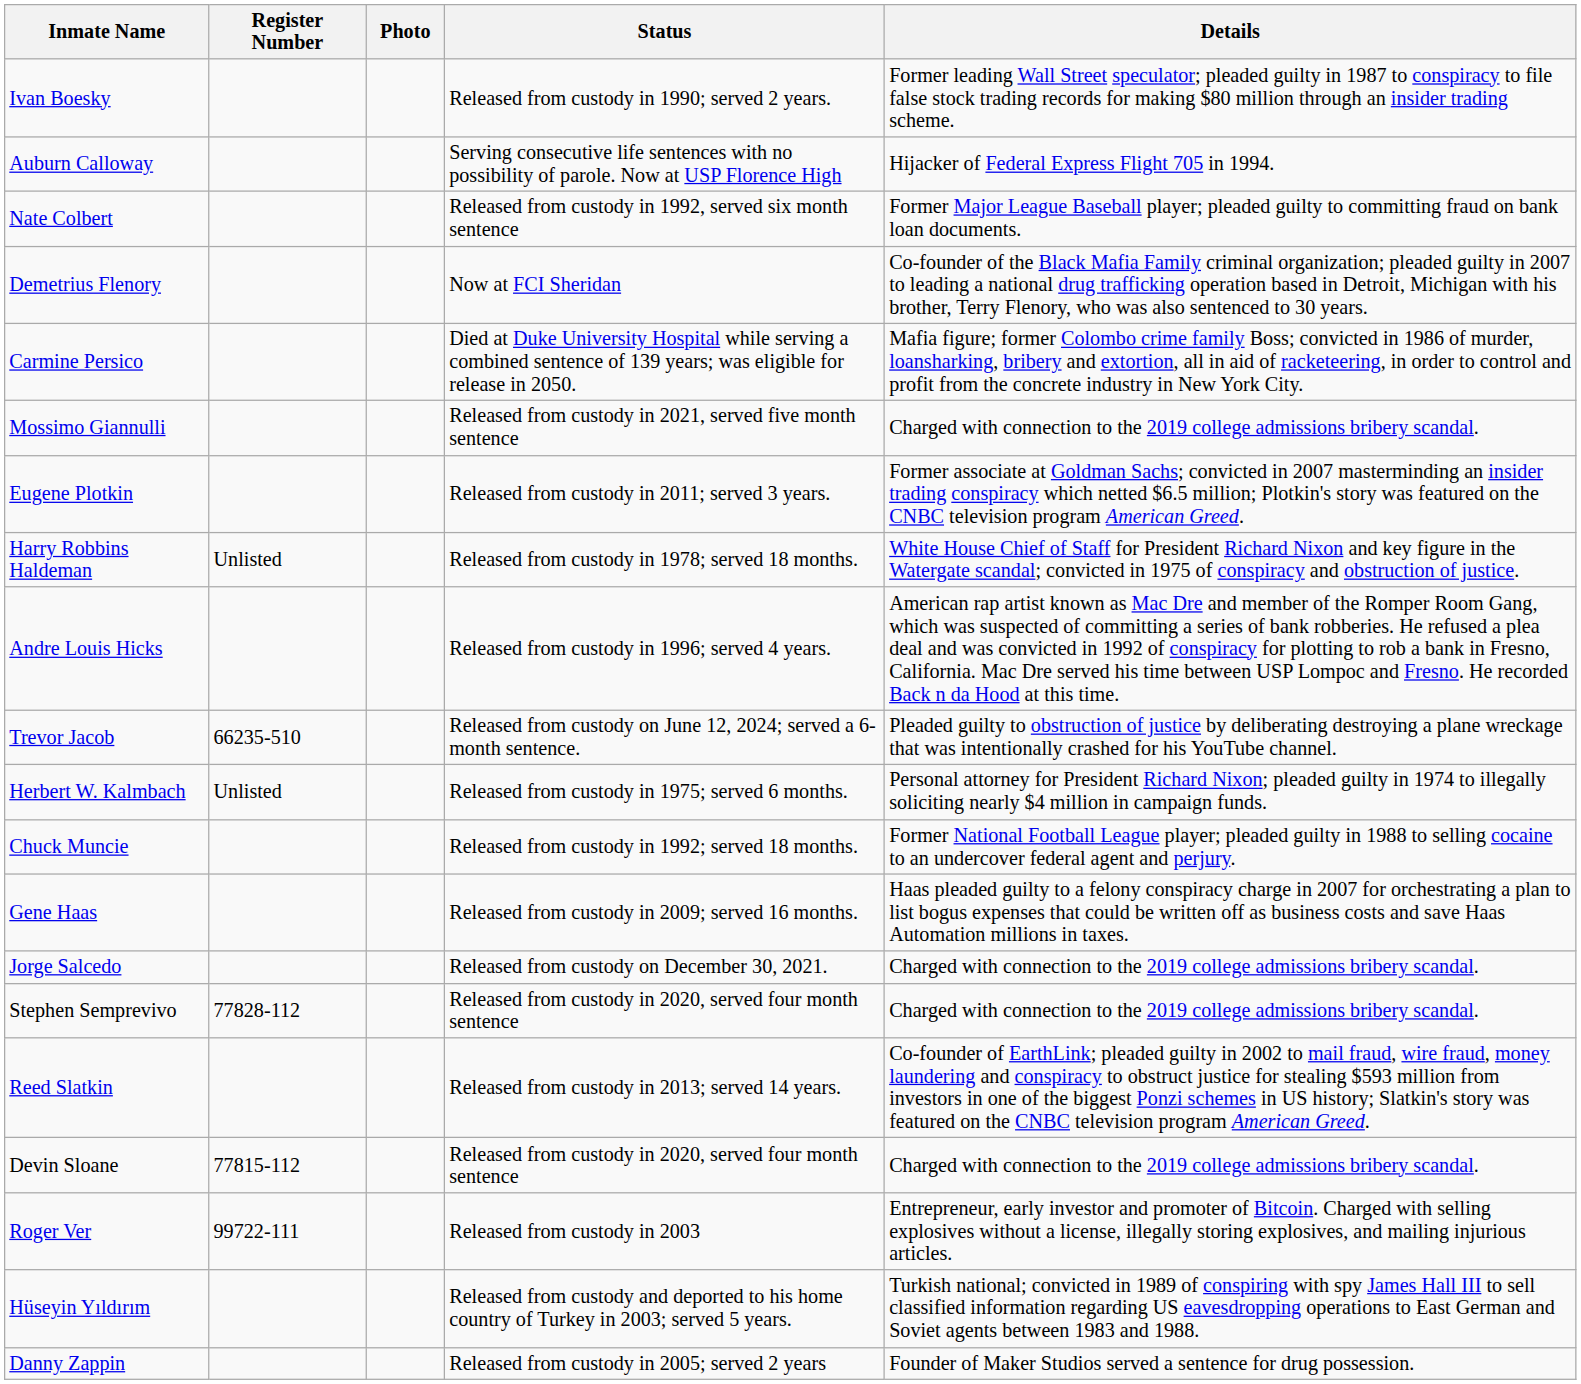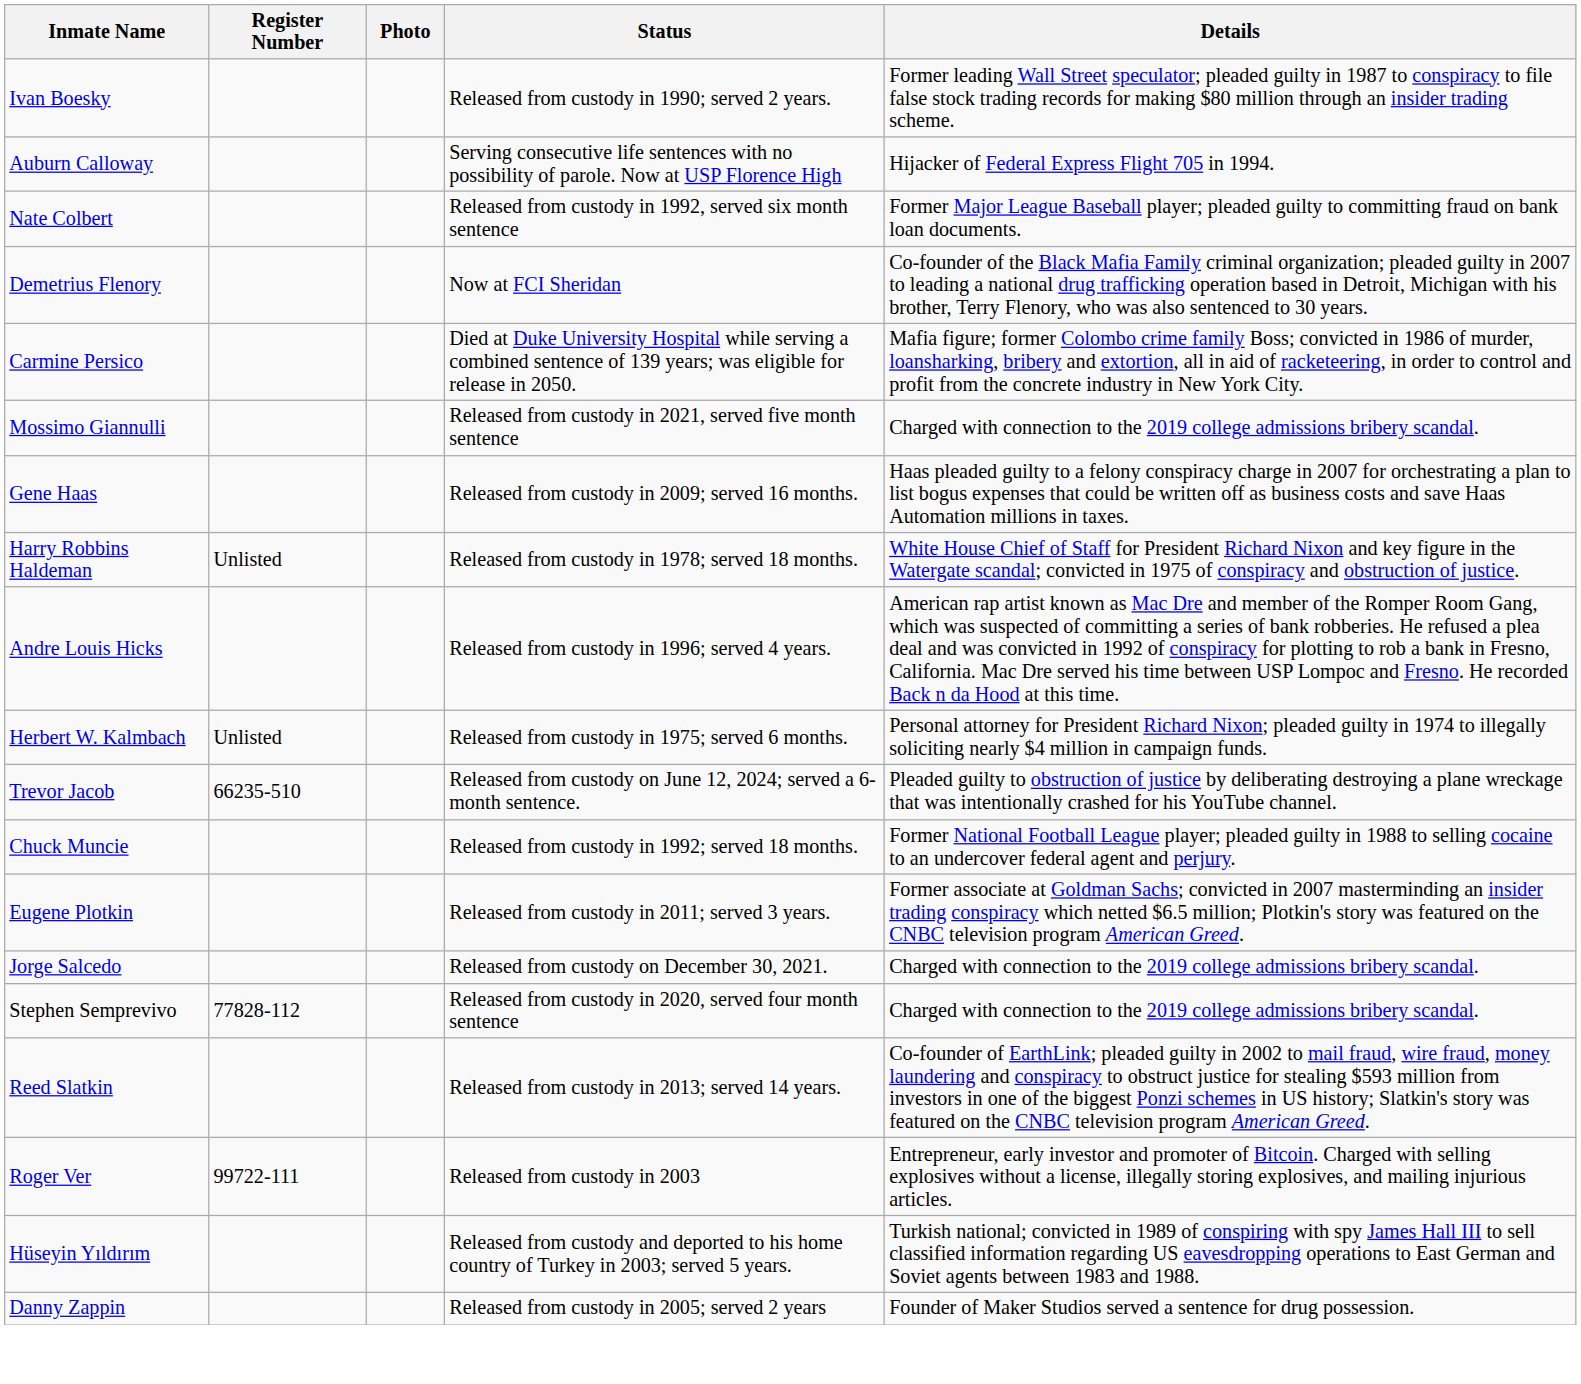 <table class="wikitable sortable">
 <tr>
 <th width=13%>Inmate Name</th>
 <th width=10%>Register Number</th>
 <th width=5%>Photo</th>
 <th width=28%>Status</th>
 <th width=49%>Details</th>
 </tr>
 <tr>
 <td><a href='#'>Ivan Boesky</a></td>
 <td></td>
 <td></td>
 <td>Released from custody in 1990; served 2 years.</td>
 <td>Former leading <a href='#'>Wall Street</a> <a href='#'>speculator</a>; pleaded guilty in 1987 to <a href='#'>conspiracy</a> to file false stock trading records for making $80 million through an <a href='#'>insider trading</a> scheme.</td>
 </tr>
 <tr>
 <td><a href='#'>Auburn Calloway</a></td>
 <td></td>
 <td></td>
 <td>Serving consecutive life sentences with no possibility of parole. Now at <a href='#'>USP Florence High</a></td>
 <td>Hijacker of <a href='#'>Federal Express Flight 705</a> in 1994.</td>
 </tr>
 <tr>
 <td><a href='#'>Nate Colbert</a></td>
 <td></td>
 <td></td>
 <td>Released from custody in 1992, served six month sentence</td>
 <td>Former <a href='#'>Major League Baseball</a> player; pleaded  guilty to committing fraud on bank loan documents.</td>
 </tr>
 <tr>
 <td><a href='#'>Demetrius Flenory</a></td>
 <td></td>
 <td></td>
 <td>Now at <a href='#'>FCI Sheridan</a></td>
 <td>Co-founder of the <a href='#'>Black Mafia Family</a> criminal organization; pleaded guilty in 2007 to leading a national <a href='#'>drug trafficking</a> operation based in Detroit, Michigan with his brother, Terry Flenory, who was also sentenced to 30 years.</td>
 </tr>
 <tr>
 <td><a href='#'>Carmine Persico</a></td>
 <td></td>
 <td></td>
 <td>Died at <a href='#'>Duke University Hospital</a> while serving a combined sentence of 139 years; was eligible for release in 2050.</td>
 <td>Mafia figure; former <a href='#'>Colombo crime family</a> Boss; convicted in 1986 of murder, <a href='#'>loansharking</a>, <a href='#'>bribery</a> and <a href='#'>extortion</a>, all in aid of <a href='#'>racketeering</a>, in order to control and profit from the concrete industry in New York City.</td>
 </tr>
 <tr>
 <td><a href='#'>Mossimo Giannulli</a></td>
 <td></td>
 <td></td>
 <td>Released from custody in 2021, served five month sentence</td>
 <td>Charged with connection to the <a href='#'>2019 college admissions bribery scandal</a>.</td>
 </tr>
 <tr>
-<td><a href='#'>Eugene Plotkin</a></td>
+<td><a href='#'>Gene Haas</a></td>
 <td></td>
 <td></td>
-<td>Released from custody in 2011; served 3 years.</td>
-<td>Former associate at <a href='#'>Goldman Sachs</a>; convicted in 2007 masterminding an <a href='#'>insider trading</a> <a href='#'>conspiracy</a> which netted $6.5 million; Plotkin's story was featured on the <a href='#'>CNBC</a> television program <em><a href='#'>American Greed</a></em>.</td>
+<td>Released from custody in 2009; served 16 months.</td>
+<td>Haas pleaded guilty to a felony conspiracy charge in 2007 for orchestrating a plan to list bogus expenses that could be written off as business costs and save Haas Automation millions in taxes.</td>
 </tr>
 <tr>
 <td><a href='#'>Harry Robbins Haldeman</a></td>
 <td>Unlisted</td>
 <td></td>
 <td>Released from custody in 1978; served 18 months.</td>
 <td><a href='#'>White House Chief of Staff</a> for President <a href='#'>Richard Nixon</a> and key figure in the <a href='#'>Watergate scandal</a>; convicted in 1975 of <a href='#'>conspiracy</a> and <a href='#'>obstruction of justice</a>.</td>
 </tr>
 <tr>
 <td><a href='#'>Andre Louis Hicks</a></td>
 <td></td>
 <td></td>
 <td>Released from custody in 1996; served 4 years.</td>
 <td>American rap artist known as <a href='#'>Mac Dre</a> and member of the Romper Room Gang, which was suspected of committing a series of bank robberies. He refused a plea deal and was convicted in 1992 of <a href='#'>conspiracy</a> for plotting to rob a bank in Fresno, California. Mac Dre served his time between USP Lompoc and <a href='#'>Fresno</a>. He recorded <a href='#'>Back n da Hood</a> at this time. </td>
 </tr>
 <tr>
+<td><a href='#'>Herbert W. Kalmbach</a></td>
+<td>Unlisted</td>
+<td></td>
+<td>Released from custody in 1975; served 6 months.</td>
+<td>Personal attorney for President <a href='#'>Richard Nixon</a>; pleaded guilty in 1974 to illegally soliciting nearly $4 million in campaign funds.</td>
+</tr>
+<tr>
 <td><a href='#'>Trevor Jacob</a></td>
 <td>66235-510</td>
 <td></td>
 <td>Released from custody on June 12, 2024; served a 6-month sentence.</td>
 <td>Pleaded guilty to <a href='#'>obstruction of justice</a> by deliberating destroying a plane wreckage that was intentionally crashed for his YouTube channel.</td>
-</tr>
-<tr>
-<td><a href='#'>Herbert W. Kalmbach</a></td>
-<td>Unlisted</td>
-<td></td>
-<td>Released from custody in 1975; served 6 months.</td>
-<td>Personal attorney for President <a href='#'>Richard Nixon</a>; pleaded guilty in 1974 to illegally soliciting nearly $4 million in campaign funds.</td>
 </tr>
 <tr>
 <td><a href='#'>Chuck Muncie</a></td>
 <td></td>
 <td></td>
 <td>Released from custody in 1992; served 18 months.</td>
 <td>Former <a href='#'>National Football League</a> player; pleaded guilty in 1988 to selling <a href='#'>cocaine</a> to an undercover federal agent and <a href='#'>perjury</a>.</td>
 </tr>
 <tr>
-<td><a href='#'>Gene Haas</a></td>
+<td><a href='#'>Eugene Plotkin</a></td>
 <td></td>
 <td></td>
-<td>Released from custody in 2009; served 16 months.</td>
-<td>Haas pleaded guilty to a felony conspiracy charge in 2007 for orchestrating a plan to list bogus expenses that could be written off as business costs and save Haas Automation millions in taxes.</td>
+<td>Released from custody in 2011; served 3 years.</td>
+<td>Former associate at <a href='#'>Goldman Sachs</a>; convicted in 2007 masterminding an <a href='#'>insider trading</a> <a href='#'>conspiracy</a> which netted $6.5 million; Plotkin's story was featured on the <a href='#'>CNBC</a> television program <em><a href='#'>American Greed</a></em>.</td>
 </tr>
 <tr>
 <td><a href='#'>Jorge Salcedo</a></td>
 <td></td>
 <td></td>
 <td>Released from custody on December 30, 2021.</td>
 <td>Charged with connection to the <a href='#'>2019 college admissions bribery scandal</a>.</td>
 </tr>
 <tr>
 <td>Stephen Semprevivo</td>
 <td>77828-112</td>
 <td></td>
 <td>Released from custody in 2020, served four month sentence</td>
 <td>Charged with connection to the <a href='#'>2019 college admissions bribery scandal</a>.</td>
 </tr>
 <tr>
 <td><a href='#'>Reed Slatkin</a></td>
 <td></td>
 <td></td>
 <td>Released from custody in 2013; served 14 years.</td>
 <td>Co-founder of <a href='#'>EarthLink</a>; pleaded guilty in 2002 to <a href='#'>mail fraud</a>, <a href='#'>wire fraud</a>, <a href='#'>money laundering</a> and <a href='#'>conspiracy</a> to obstruct justice for stealing $593 million from investors in one of the biggest <a href='#'>Ponzi schemes</a> in US history; Slatkin's story was featured on the <a href='#'>CNBC</a> television program <em><a href='#'>American Greed</a></em>.</td>
 </tr>
 <tr>
-<td>Devin Sloane</td>
-<td>77815-112</td>
-<td></td>
-<td>Released from custody in 2020, served four month sentence</td>
-<td>Charged with connection to the <a href='#'>2019 college admissions bribery scandal</a>.</td>
-</tr>
-<tr>
 <td><a href='#'>Roger Ver</a></td>
 <td>99722-111</td>
 <td></td>
 <td>Released from custody in 2003</td>
 <td>Entrepreneur, early investor and promoter of <a href='#'>Bitcoin</a>. Charged with selling explosives without a license, illegally storing explosives, and mailing injurious articles.</td>
 </tr>
 <tr>
 <td><a href='#'>Hüseyin Yıldırım</a></td>
 <td></td>
 <td></td>
 <td>Released from custody and deported to his home country of Turkey in 2003; served 5 years.</td>
 <td>Turkish national; convicted in 1989 of <a href='#'>conspiring</a> with spy <a href='#'>James Hall III</a> to sell classified information regarding US <a href='#'>eavesdropping</a> operations to East German and Soviet agents between 1983 and 1988.</td>
 </tr>
 <tr>
 <td><a href='#'>Danny Zappin</a></td>
 <td></td>
 <td></td>
 <td>Released from custody in 2005; served 2 years</td>
 <td>Founder of Maker Studios served a sentence for drug possession.</td>
 </tr>
 </table>
